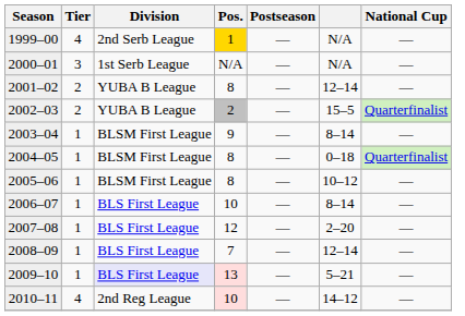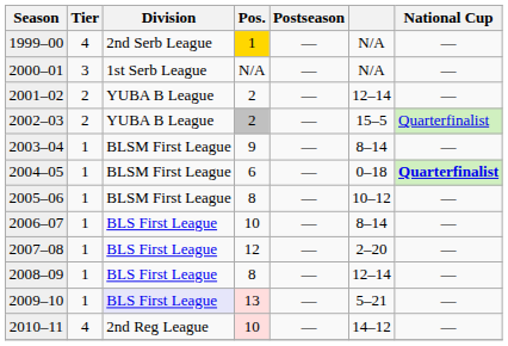 <table class="wikitable" style="font-size:85%; text-align:center">
 <tr>
 <th>Season</th>
 <th>Tier</th>
 <th>Division</th>
 <th>Pos.</th>
 <th>Postseason</th>
 <th></th>
 <th>National Cup</th>
 </tr>
 <tr>
 <td bgcolor=#efefef>1999–00</td>
 <td>4</td>
 <td align=left>2nd Serb League</td>
 <td bgcolor=gold>1</td>
 <td>—</td>
 <td>N/A</td>
 <td>—</td>
 </tr>
 <tr>
 <td bgcolor=#efefef>2000–01</td>
 <td>3</td>
 <td align=left>1st Serb League</td>
 <td>N/A</td>
 <td>—</td>
 <td>N/A</td>
 <td>—</td>
 </tr>
 <tr>
 <td bgcolor=#efefef>2001–02</td>
 <td>2</td>
 <td align=left>YUBA B League</td>
-<td>8</td>
+<td>2</td>
 <td>—</td>
 <td>12–14</td>
 <td>—</td>
 </tr>
 <tr>
 <td bgcolor=#efefef>2002–03</td>
 <td>2</td>
 <td align=left>YUBA B League</td>
 <td bgcolor=silver>2</td>
 <td>—</td>
 <td>15–5</td>
 <td align=left bgcolor=#D0F0C0><a href='#'>Quarterfinalist</a></td>
 </tr>
 <tr>
 <td bgcolor=#efefef>2003–04</td>
 <td>1</td>
 <td align=left>BLSM First League</td>
 <td>9</td>
 <td>—</td>
 <td>8–14</td>
 <td>—</td>
 </tr>
 <tr>
 <td bgcolor=#efefef>2004–05</td>
 <td>1</td>
 <td align=left>BLSM First League</td>
-<td>8</td>
+<td>6</td>
 <td>—</td>
 <td>0–18</td>
-<td align=left bgcolor=#D0F0C0><a href='#'>Quarterfinalist</a></td>
+<td align=left bgcolor=#D0F0C0><strong><a href='#'>Quarterfinalist</a></strong></td>
 </tr>
 <tr>
 <td bgcolor=#efefef>2005–06</td>
 <td>1</td>
 <td align=left>BLSM First League</td>
 <td>8</td>
 <td>—</td>
 <td>10–12</td>
 <td>—</td>
 </tr>
 <tr>
 <td bgcolor=#efefef>2006–07</td>
 <td>1</td>
 <td align=left><a href='#'>BLS First League</a></td>
 <td>10</td>
 <td>—</td>
 <td>8–14</td>
 <td>—</td>
 </tr>
 <tr>
 <td bgcolor=#efefef>2007–08</td>
 <td>1</td>
 <td align=left><a href='#'>BLS First League</a></td>
 <td>12</td>
 <td>—</td>
 <td>2–20</td>
 <td>—</td>
 </tr>
 <tr>
 <td bgcolor=#efefef>2008–09</td>
 <td>1</td>
 <td align=left><a href='#'>BLS First League</a></td>
-<td>7</td>
+<td>8</td>
 <td>—</td>
 <td>12–14</td>
 <td>—</td>
 </tr>
 <tr>
 <td bgcolor=#efefef>2009–10</td>
 <td>1</td>
 <td align=left style="background: lavender;"><a href='#'>BLS First League</a></td>
 <td bgcolor=#ffdddd>13</td>
 <td>—</td>
 <td>5–21</td>
 <td>—</td>
 </tr>
 <tr>
 <td bgcolor=#efefef>2010–11</td>
 <td>4</td>
 <td align=left>2nd Reg League</td>
 <td bgcolor=#ffdddd>10</td>
 <td>—</td>
 <td>14–12</td>
 <td>—</td>
 </tr>
 <tr>
 </tr>
 </table>
